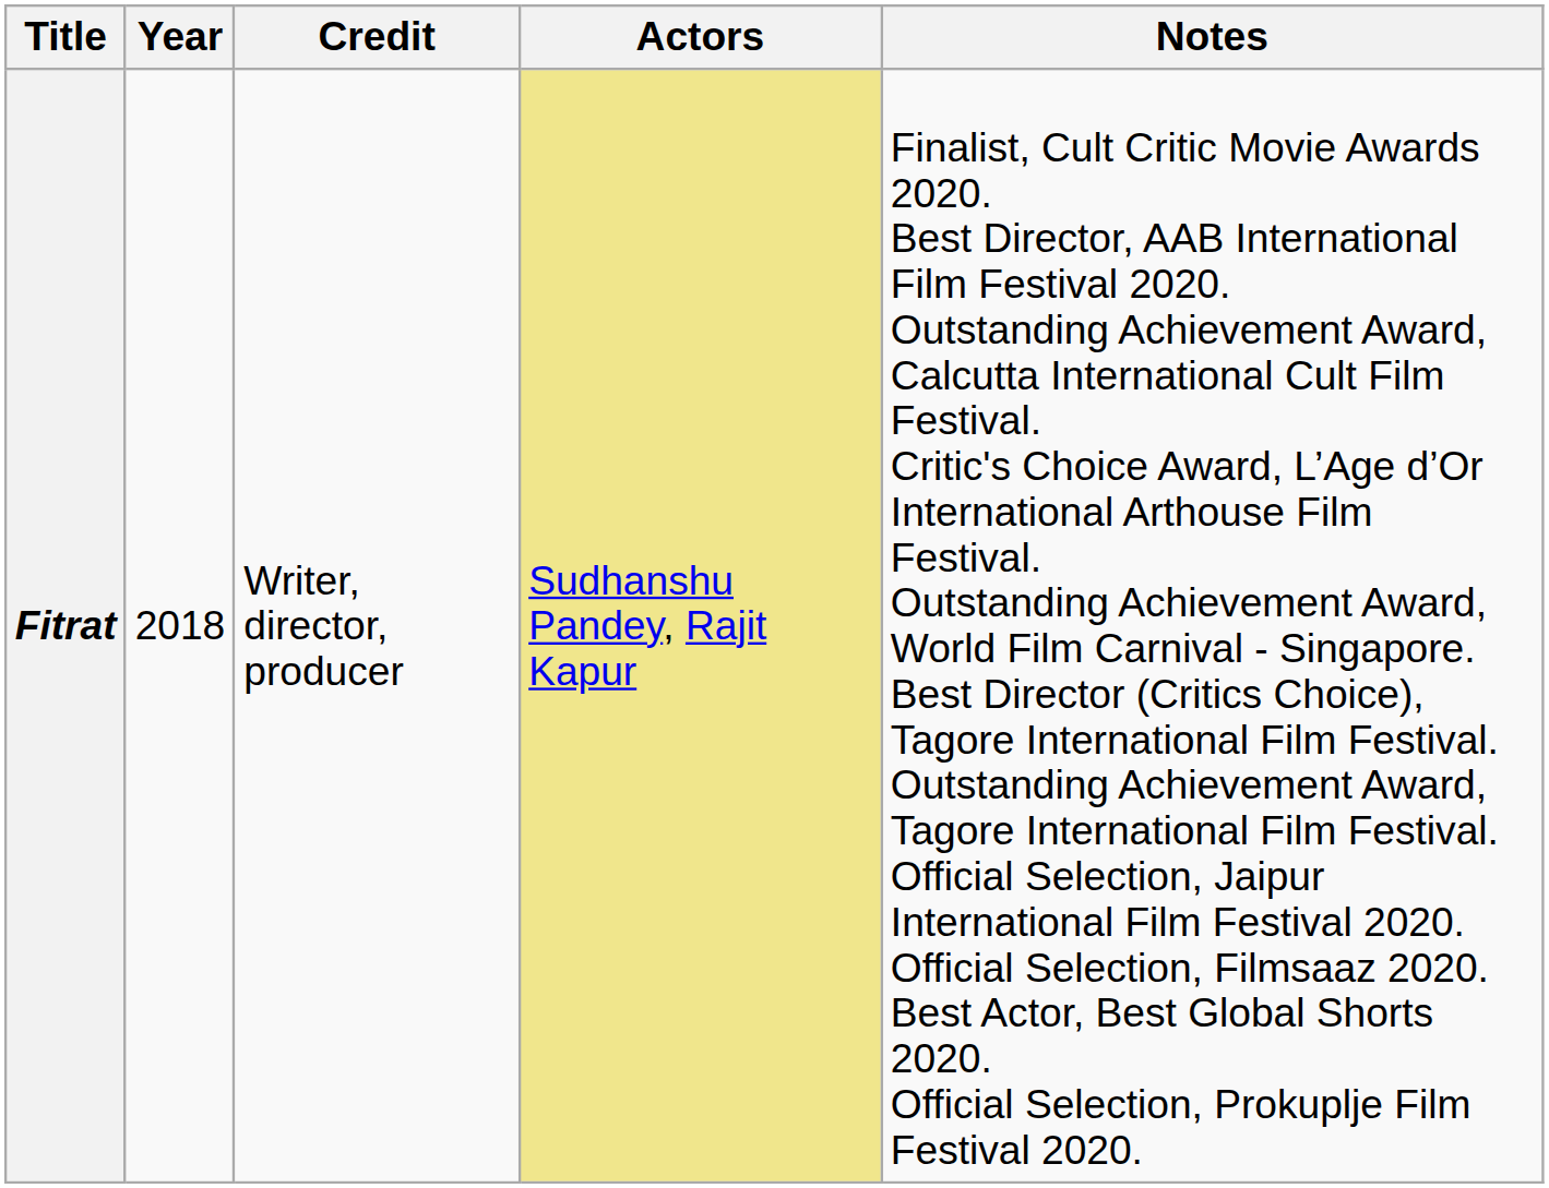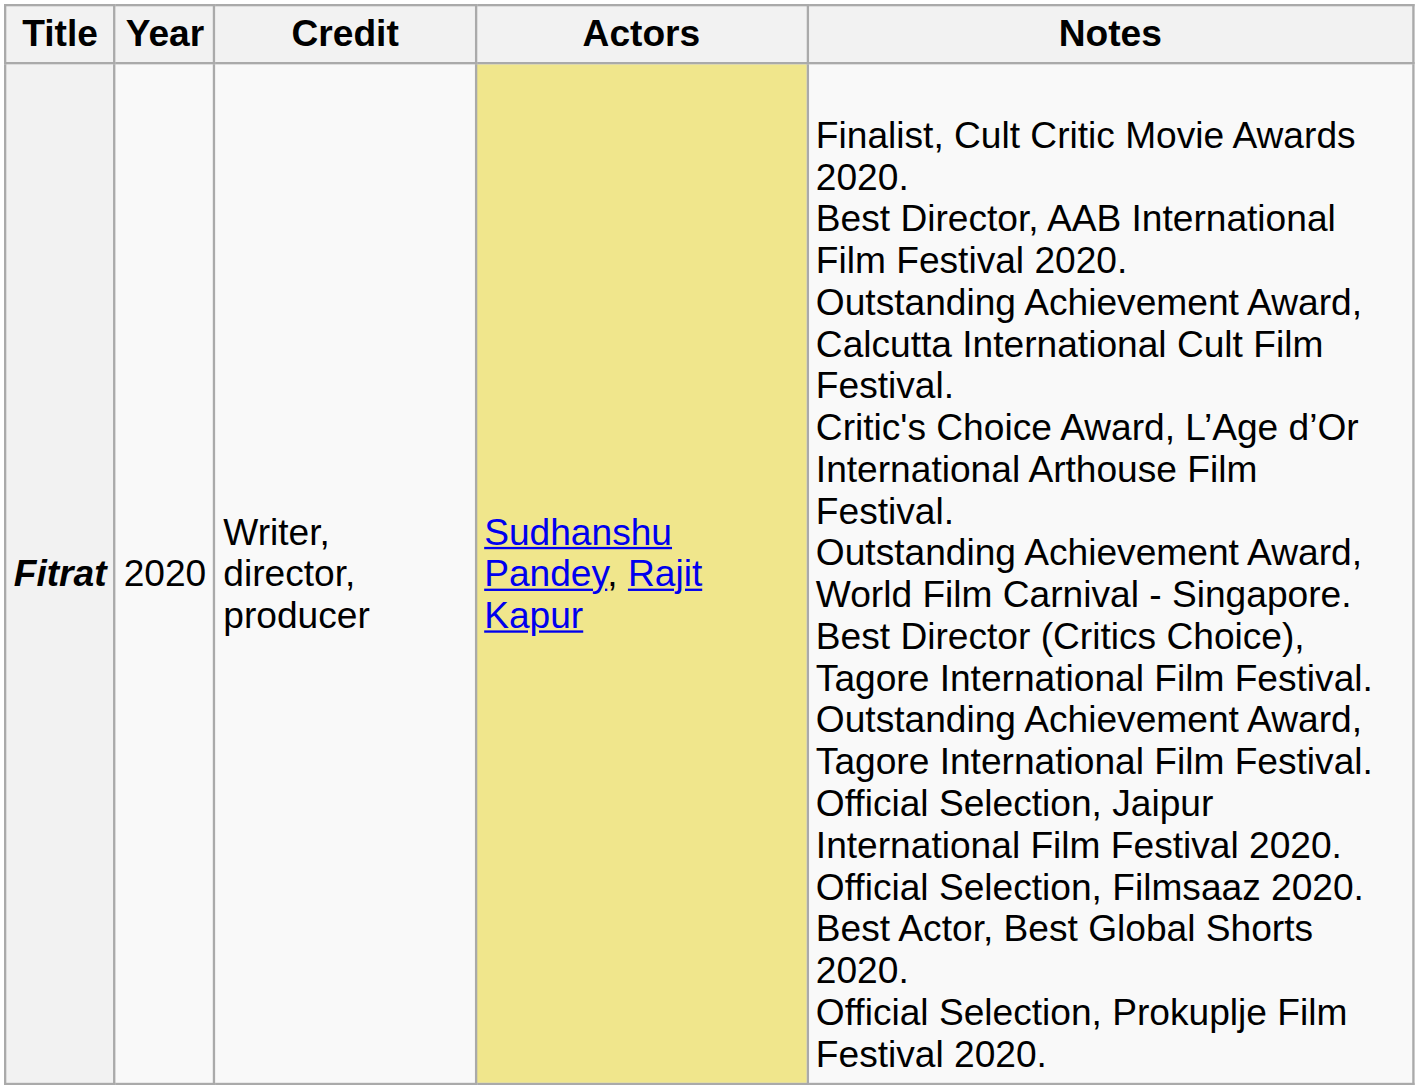 <table class="wikitable">
 <tr>
 <th>Title</th>
 <th>Year</th>
 <th>Credit</th>
 <th>Actors</th>
 <th>Notes</th>
 </tr>
 <tr>
 <th align="left"><em>Fitrat</em> </th>
-<td>2018</td>
+<td>2020</td>
 <td>Writer, director, producer</td>
 <td style="background: khaki;"><a href='#'>Sudhanshu Pandey</a>, <a href='#'>Rajit Kapur</a></td>
 <td><br>Finalist, Cult Critic Movie Awards 2020.<br>Best Director, AAB International Film Festival 2020.<br>Outstanding Achievement Award, Calcutta International Cult Film Festival.<br>Critic's Choice Award, L’Age d’Or International Arthouse Film Festival.<br>Outstanding Achievement Award, World Film Carnival - Singapore.<br>Best Director (Critics Choice), Tagore International Film Festival.<br>Outstanding Achievement Award, Tagore International Film Festival.<br>Official Selection, Jaipur International Film Festival 2020.<br>Official Selection, Filmsaaz 2020.<br>Best Actor, Best Global Shorts 2020.<br>Official Selection, Prokuplje Film Festival 2020.</td>
 </tr>
 </table>
